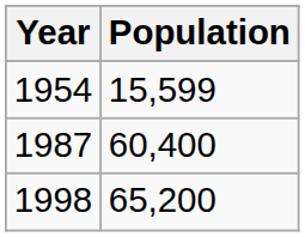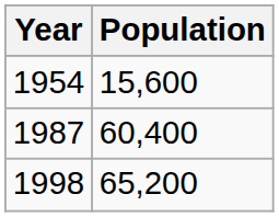 <table class=wikitable>
 <tr>
 <th>Year</th>
 <th>Population</th>
 </tr>
 <tr>
 <td>1954</td>
-<td>15,599</td>
+<td>15,600</td>
 </tr>
 <tr>
 <td>1987</td>
 <td>60,400</td>
 </tr>
 <tr>
 <td>1998</td>
 <td>65,200</td>
 </tr>
 </table>
